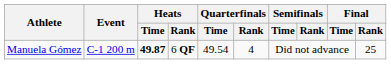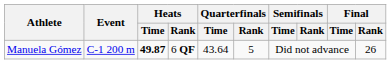 <table class=wikitable style=font-size:90%;text-align:center>
 <tr>
 <th rowspan=2>Athlete</th>
 <th rowspan=2>Event</th>
 <th colspan=2>Heats</th>
 <th colspan=2>Quarterfinals</th>
 <th colspan=2>Semifinals</th>
 <th colspan=2>Final</th>
 </tr>
 <tr style=font-size:95%>
 <th>Time</th>
 <th>Rank</th>
 <th>Time</th>
 <th>Rank</th>
 <th>Time</th>
 <th>Rank</th>
 <th>Time</th>
 <th>Rank</th>
 </tr>
 <tr>
 <td align=left><a href='#'>Manuela Gómez</a></td>
 <td align=left><a href='#'>C-1 200 m</a></td>
 <td><strong>49.87</strong></td>
 <td>6 <strong>QF</strong></td>
-<td>49.54</td>
-<td>4</td>
+<td>43.64</td>
+<td>5</td>
 <td colspan=3>Did not advance</td>
-<td>25</td>
+<td>26</td>
 </tr>
 </table>
